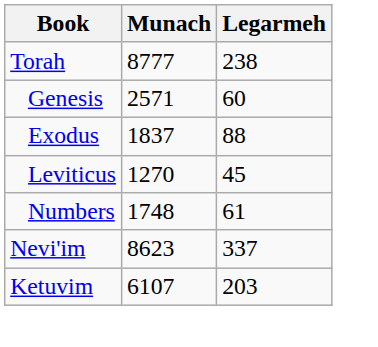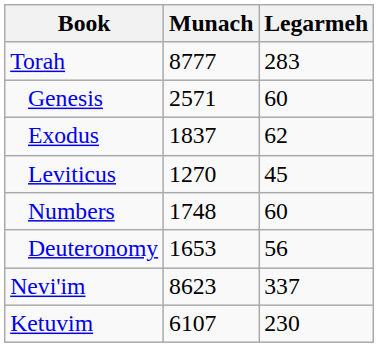 <table class="wikitable">
 <tr>
 <th><strong>Book</strong></th>
 <th>Munach</th>
 <th>Legarmeh</th>
 </tr>
 <tr>
 <td><a href='#'>Torah</a></td>
 <td>8777</td>
-<td>238</td>
+<td>283</td>
 </tr>
 <tr>
 <td>   <a href='#'>Genesis</a></td>
 <td>2571</td>
 <td>60</td>
 </tr>
 <tr>
 <td>   <a href='#'>Exodus</a></td>
 <td>1837</td>
-<td>88</td>
+<td>62</td>
 </tr>
 <tr>
 <td>   <a href='#'>Leviticus</a></td>
 <td>1270</td>
 <td>45</td>
 </tr>
 <tr>
 <td>   <a href='#'>Numbers</a></td>
 <td>1748</td>
-<td>61</td>
+<td>60</td>
+</tr>
+<tr>
+<td>   <a href='#'>Deuteronomy</a></td>
+<td>1653</td>
+<td>56</td>
 </tr>
 <tr>
 <td><a href='#'>Nevi'im</a></td>
 <td>8623</td>
 <td>337</td>
 </tr>
 <tr>
 <td><a href='#'>Ketuvim</a></td>
 <td>6107</td>
-<td>203</td>
+<td>230</td>
 </tr>
 </table>
